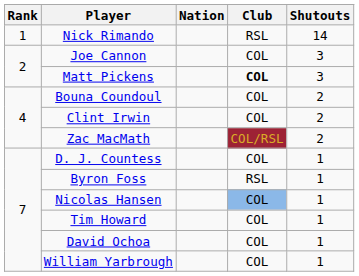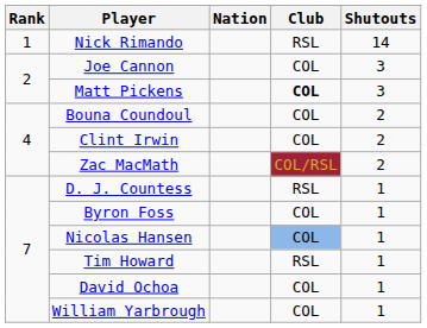 <table class="wikitable" style="text-align: center">
 <tr>
 </tr>
 <tr>
 <th>Rank</th>
 <th>Player</th>
 <th>Nation</th>
 <th>Club</th>
 <th>Shutouts</th>
 </tr>
 <tr>
 <td rowspan="1">1</td>
 <td><a href='#'>Nick Rimando</a></td>
 <td></td>
 <td>RSL</td>
 <td>14</td>
 </tr>
 <tr>
 <td rowspan="2">2</td>
 <td><a href='#'>Joe Cannon</a></td>
 <td></td>
 <td>COL</td>
 <td>3</td>
 </tr>
 <tr>
 <td><a href='#'>Matt Pickens</a></td>
 <td></td>
 <td><strong>COL</strong></td>
 <td>3</td>
 </tr>
 <tr>
 <td rowspan="3">4</td>
 <td><a href='#'>Bouna Coundoul</a></td>
 <td></td>
 <td>COL</td>
 <td>2</td>
 </tr>
 <tr>
 <td><a href='#'>Clint Irwin</a></td>
 <td></td>
 <td>COL</td>
 <td>2</td>
 </tr>
 <tr>
 <td><a href='#'>Zac MacMath</a></td>
 <td></td>
 <td style="color:#DAAC27; background:#9D2235;">COL/RSL</td>
 <td>2</td>
 </tr>
 <tr>
 <td rowspan="6">7</td>
 <td><a href='#'>D. J. Countess</a></td>
 <td></td>
-<td>COL</td>
+<td>RSL</td>
 <td>1</td>
 </tr>
 <tr>
 <td><a href='#'>Byron Foss</a></td>
 <td></td>
-<td>RSL</td>
+<td>COL</td>
 <td>1</td>
 </tr>
 <tr>
 <td><a href='#'>Nicolas Hansen</a></td>
 <td></td>
 <td style="color:#000000; background:#8BB8E8;">COL</td>
 <td>1</td>
 </tr>
 <tr>
 <td><a href='#'>Tim Howard</a></td>
 <td></td>
-<td>COL</td>
+<td>RSL</td>
 <td>1</td>
 </tr>
 <tr>
 <td><a href='#'>David Ochoa</a></td>
 <td></td>
 <td>COL</td>
 <td>1</td>
 </tr>
 <tr>
 <td><a href='#'>William Yarbrough</a></td>
 <td></td>
 <td>COL</td>
 <td>1</td>
 </tr>
 </table>
